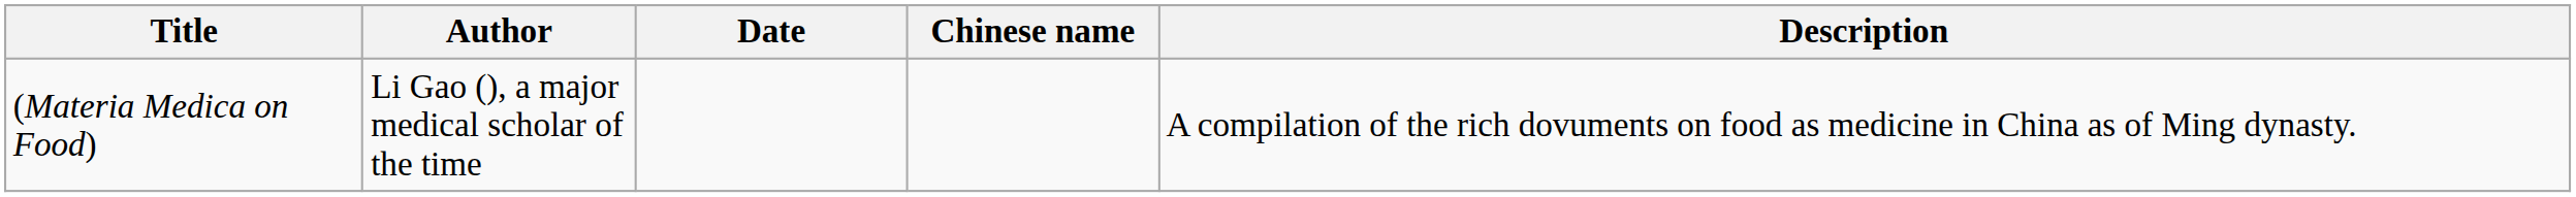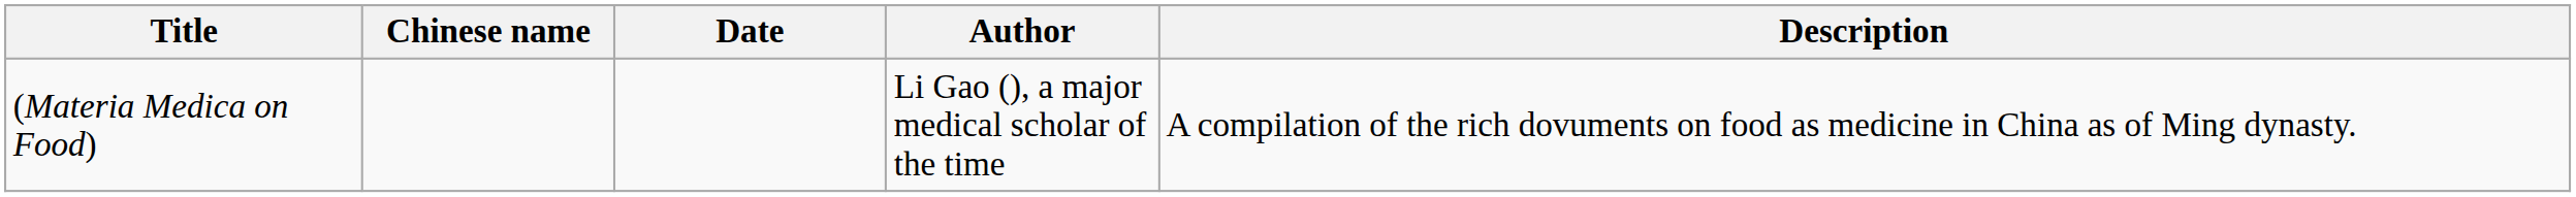 <table class="wikitable" style="width:95%;">
 <tr>
 <th style="width:160px;">Title</th>
+<th style="width:110px;">Chinese name</th>
+<th style="width:120px;">Date</th>
 <th style="width:120px;">Author</th>
-<th style="width:120px;">Date</th>
-<th style="width:110px;">Chinese name</th>
 <th>Description</th>
 </tr>
 <tr>
 <td> (<em>Materia Medica on Food</em>)</td>
-<td>Li Gao (), a major medical scholar of the time</td>
 <td></td>
 <td></td>
+<td>Li Gao (), a major medical scholar of the time</td>
 <td>A compilation of the rich dovuments on food as medicine in China as of Ming dynasty.</td>
 </tr>
 </table>
